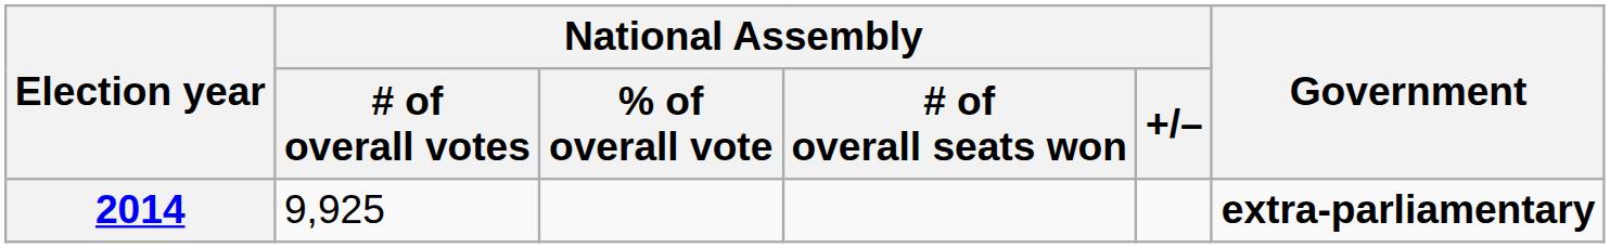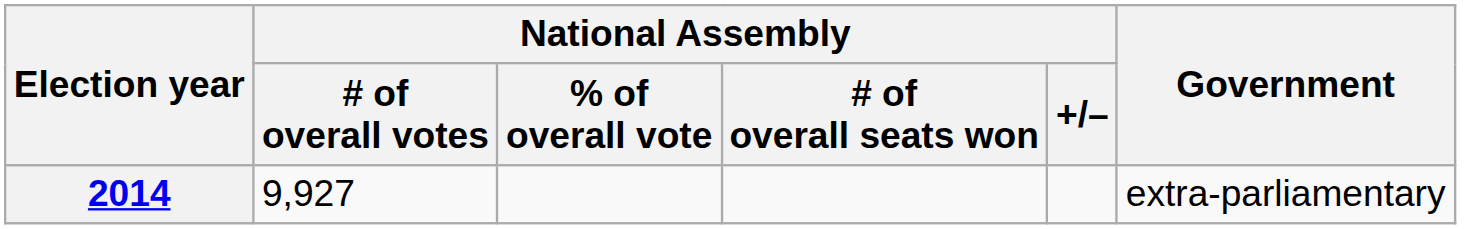 <table class=wikitable>
 <tr>
 <th rowspan=2>Election year</th>
 <th colspan=4>National Assembly</th>
 <th rowspan=2>Government</th>
 </tr>
 <tr>
 <th># of<br>overall votes</th>
 <th>% of<br>overall vote</th>
 <th># of<br>overall seats won</th>
 <th>+/–</th>
 </tr>
 <tr>
 <th><a href='#'>2014</a></th>
-<td>9,925</td>
+<td>9,927</td>
 <td></td>
 <td></td>
 <td></td>
-<td><strong>extra-parliamentary</strong></td>
+<td>extra-parliamentary</td>
 </tr>
 </table>
